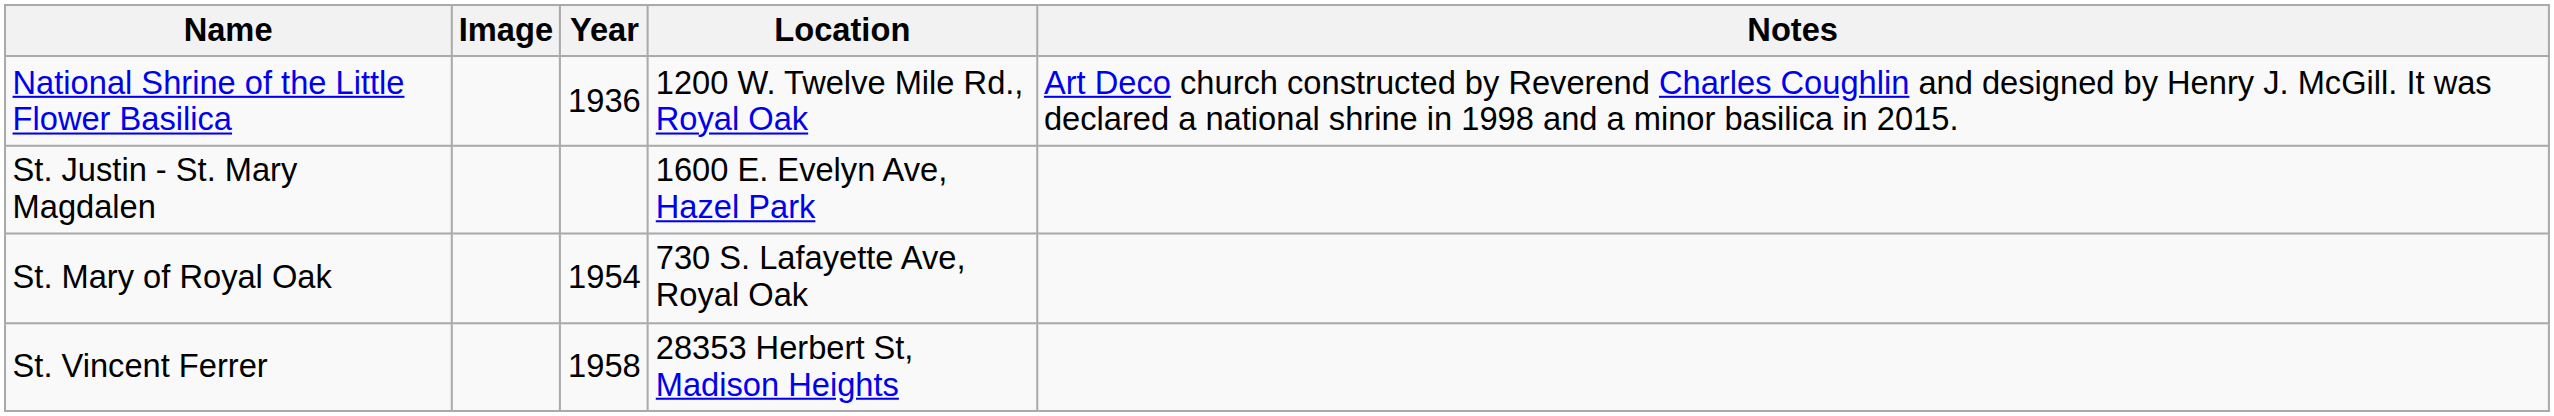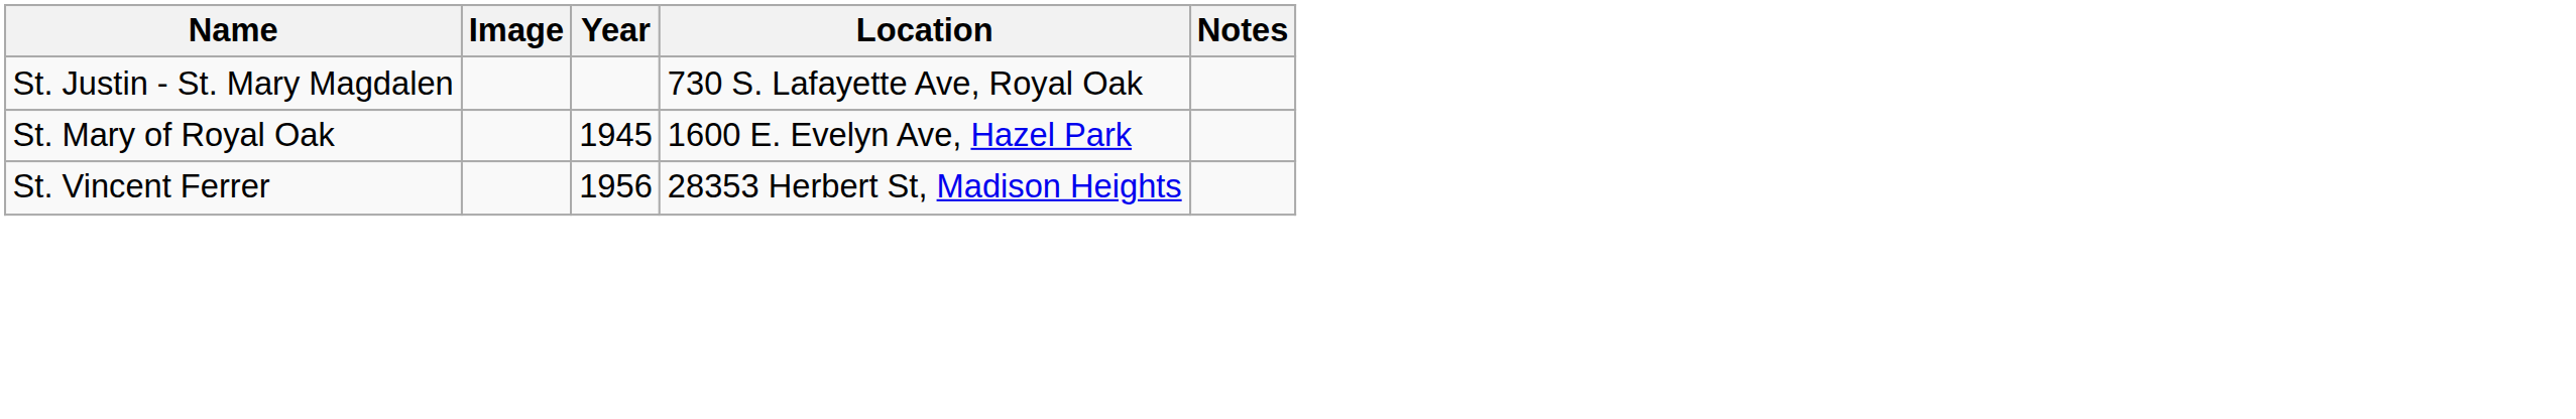 <table class="wikitable sortable">
 <tr>
 <th>Name</th>
 <th class="unsortable">Image</th>
 <th>Year</th>
 <th class="unsortable">Location</th>
 <th class="unsortable">Notes</th>
 </tr>
 <tr>
-<td><a href='#'>National Shrine of the Little Flower Basilica</a></td>
-<td></td>
-<td>1936</td>
-<td>1200 W. Twelve Mile Rd., <a href='#'>Royal Oak</a><br><small></small></td>
-<td><a href='#'>Art Deco</a> church constructed by Reverend <a href='#'>Charles Coughlin</a> and designed by Henry J. McGill. It was declared a national shrine in 1998 and a minor basilica in 2015.</td>
-</tr>
-<tr>
 <td>St. Justin -  St. Mary Magdalen</td>
 <td></td>
 <td></td>
-<td>1600 E. Evelyn Ave, <a href='#'>Hazel Park</a></td>
+<td>730 S. Lafayette Ave, Royal Oak</td>
 <td></td>
 </tr>
 <tr>
 <td>St. Mary of Royal Oak</td>
 <td></td>
-<td>1954</td>
-<td>730 S. Lafayette Ave, Royal Oak</td>
+<td>1945</td>
+<td>1600 E. Evelyn Ave, <a href='#'>Hazel Park</a></td>
 <td></td>
 </tr>
 <tr>
 <td>St. Vincent Ferrer</td>
 <td></td>
-<td>1958</td>
+<td>1956</td>
 <td>28353 Herbert St, <a href='#'>Madison Heights</a></td>
 <td></td>
 </tr>
 </table>
